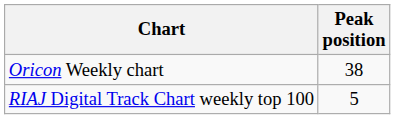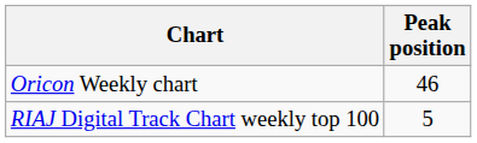 <table class="wikitable sortable" style="text-align:center;">
 <tr>
 <th>Chart</th>
 <th>Peak<br>position</th>
 </tr>
 <tr>
 <td align="left"><em><a href='#'>Oricon</a></em> Weekly chart</td>
-<td>38</td>
+<td>46</td>
 </tr>
 <tr>
 <td align="left"><a href='#'><em>RIAJ</em> Digital Track Chart</a> weekly top 100</td>
 <td>5</td>
 </tr>
 </table>
